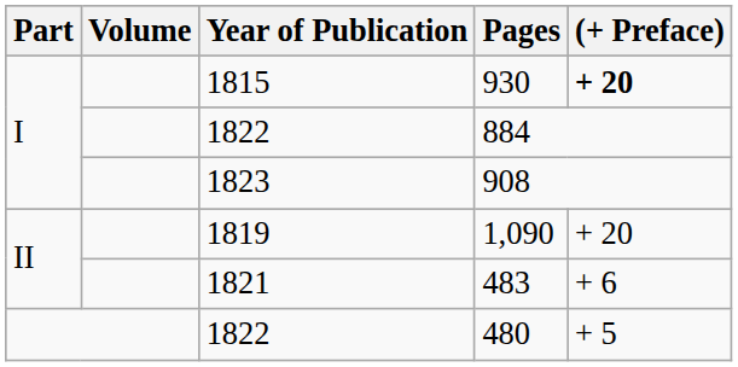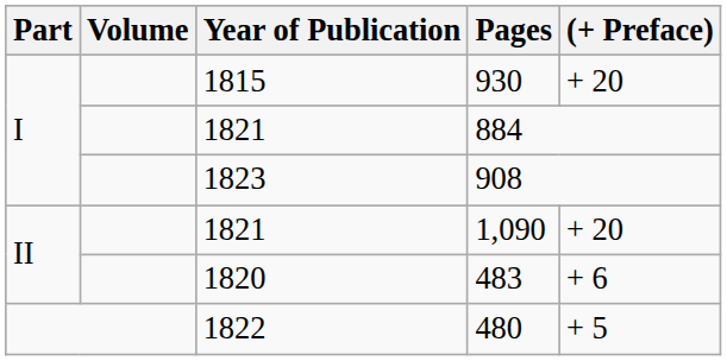 <table class="wikitable">
 <tr>
 <th>Part</th>
 <th>Volume</th>
 <th>Year of Publication</th>
 <th>Pages</th>
 <th>(+ Preface)</th>
 </tr>
 <tr>
 <td rowspan="3">I</td>
 <td></td>
 <td>1815</td>
 <td>930</td>
-<td><strong>+ 20</strong></td>
+<td>+ 20</td>
 </tr>
 <tr>
 <td></td>
-<td>1822</td>
+<td>1821</td>
 <td colspan="2">884</td>
 </tr>
 <tr>
 <td></td>
 <td>1823</td>
 <td colspan="2">908</td>
 </tr>
 <tr>
 <td rowspan="2">II</td>
 <td></td>
-<td>1819</td>
+<td>1821</td>
 <td>1,090</td>
 <td>+ 20</td>
 </tr>
 <tr>
 <td></td>
-<td>1821</td>
+<td>1820</td>
 <td>483</td>
 <td>+ 6</td>
 </tr>
 <tr>
 <td colspan="2"></td>
 <td>1822</td>
 <td>480</td>
 <td>+ 5</td>
 </tr>
 </table>
